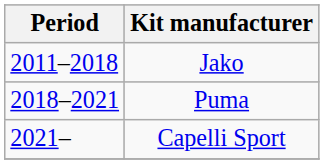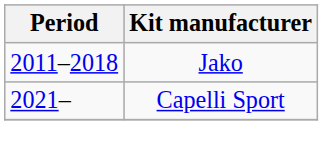 <table class="wikitable" style="float:left; margin-right:1em;">
 <tr>
 <th>Period</th>
 <th>Kit manufacturer</th>
 </tr>
 <tr>
 <td><a href='#'>2011</a>–<a href='#'>2018</a></td>
 <td style="text-align:center"><a href='#'>Jako</a></td>
 </tr>
 <tr>
-<td><a href='#'>2018</a>–<a href='#'>2021</a></td>
-<td style="text-align:center"><a href='#'>Puma</a></td>
-</tr>
-<tr>
 <td><a href='#'>2021</a>–</td>
 <td style="text-align:center"><a href='#'>Capelli Sport</a></td>
 </tr>
 <tr>
 </tr>
 </table>
